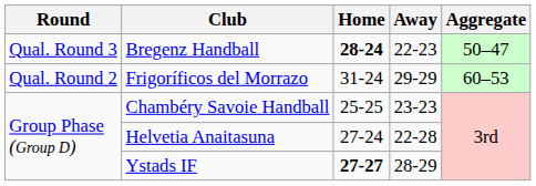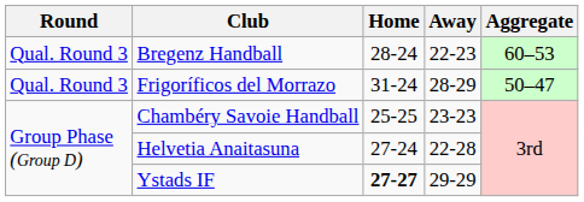 <table class="wikitable">
 <tr>
 <th>Round</th>
 <th>Club</th>
 <th>Home</th>
 <th>Away</th>
 <th>Aggregate</th>
 </tr>
 <tr>
 <td><a href='#'>Qual. Round 3</a></td>
 <td> <a href='#'>Bregenz Handball</a></td>
-<td style="text-align:center;"><strong>28-24</strong></td>
+<td style="text-align:center;">28-24</td>
 <td style="text-align:center;">22-23</td>
-<td style="text-align:center;" bgcolor="#ccffcc">50–47</td>
+<td style="text-align:center;" bgcolor="#ccffcc">60–53</td>
 </tr>
 <tr>
-<td><a href='#'>Qual. Round 2</a></td>
+<td><a href='#'>Qual. Round 3</a></td>
 <td> <a href='#'>Frigoríficos del Morrazo</a></td>
 <td style="text-align:center;">31-24</td>
-<td style="text-align:center;">29-29</td>
-<td style="text-align:center;" bgcolor="#ccffcc">60–53</td>
+<td style="text-align:center;">28-29</td>
+<td style="text-align:center;" bgcolor="#ccffcc">50–47</td>
 </tr>
 <tr>
 <td rowspan="3"><a href='#'>Group Phase</a><br><em>(<small>Group D</small>)</em></td>
 <td> <a href='#'>Chambéry Savoie Handball</a></td>
 <td style="text-align:center;">25-25</td>
 <td style="text-align:center;">23-23</td>
 <td rowspan="3" style="text-align:center;" bgcolor="#ffcccc">3rd</td>
 </tr>
 <tr>
 <td> <a href='#'>Helvetia Anaitasuna</a></td>
 <td style="text-align:center;">27-24</td>
 <td style="text-align:center;">22-28</td>
 </tr>
 <tr>
 <td> <a href='#'>Ystads IF</a></td>
 <td style="text-align:center;"><strong>27-27</strong></td>
-<td style="text-align:center;">28-29</td>
+<td style="text-align:center;">29-29</td>
 </tr>
 </table>
